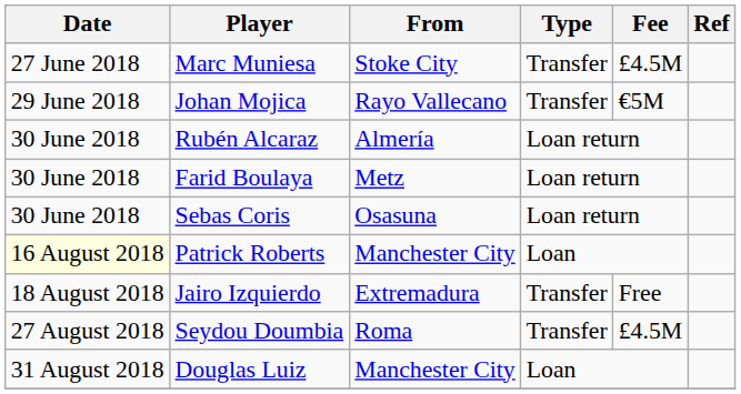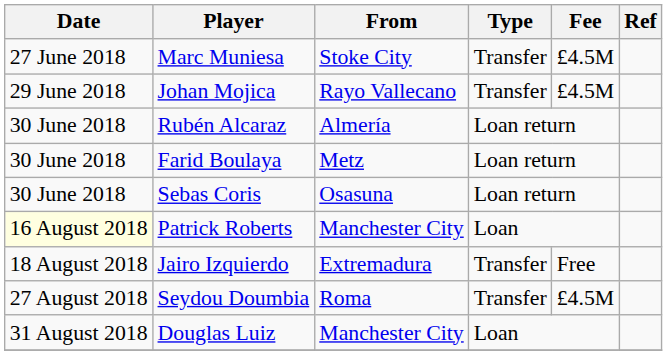 <table class="wikitable">
 <tr>
 <th>Date</th>
 <th>Player</th>
 <th>From</th>
 <th>Type</th>
 <th>Fee</th>
 <th>Ref</th>
 </tr>
 <tr>
 <td>27 June 2018</td>
 <td> <a href='#'>Marc Muniesa</a></td>
 <td> <a href='#'>Stoke City</a></td>
 <td>Transfer</td>
 <td>£4.5M</td>
 <td></td>
 </tr>
 <tr>
 <td>29 June 2018</td>
 <td> <a href='#'>Johan Mojica</a></td>
 <td> <a href='#'>Rayo Vallecano</a></td>
 <td>Transfer</td>
-<td>€5M</td>
+<td>£4.5M</td>
 <td></td>
 </tr>
 <tr>
 <td>30 June 2018</td>
 <td> <a href='#'>Rubén Alcaraz</a></td>
 <td> <a href='#'>Almería</a></td>
 <td colspan=2>Loan return</td>
 <td></td>
 </tr>
 <tr>
 <td>30 June 2018</td>
 <td> <a href='#'>Farid Boulaya</a></td>
 <td> <a href='#'>Metz</a></td>
 <td colspan=2>Loan return</td>
 <td></td>
 </tr>
 <tr>
 <td>30 June 2018</td>
 <td> <a href='#'>Sebas Coris</a></td>
 <td> <a href='#'>Osasuna</a></td>
 <td colspan=2>Loan return</td>
 <td></td>
 </tr>
 <tr>
 <td style="background: lightyellow;">16 August 2018</td>
 <td> <a href='#'>Patrick Roberts</a></td>
 <td> <a href='#'>Manchester City</a></td>
 <td colspan=2>Loan</td>
 <td></td>
 </tr>
 <tr>
 <td>18 August 2018</td>
 <td> <a href='#'>Jairo Izquierdo</a></td>
 <td> <a href='#'>Extremadura</a></td>
 <td>Transfer</td>
 <td>Free</td>
 <td></td>
 </tr>
 <tr>
 <td>27 August 2018</td>
 <td> <a href='#'>Seydou Doumbia</a></td>
 <td> <a href='#'>Roma</a></td>
 <td>Transfer</td>
 <td>£4.5M</td>
 <td></td>
 </tr>
 <tr>
 <td>31 August 2018</td>
 <td> <a href='#'>Douglas Luiz</a></td>
 <td> <a href='#'>Manchester City</a></td>
 <td colspan=2>Loan</td>
 <td></td>
 </tr>
 <tr>
 </tr>
 </table>
